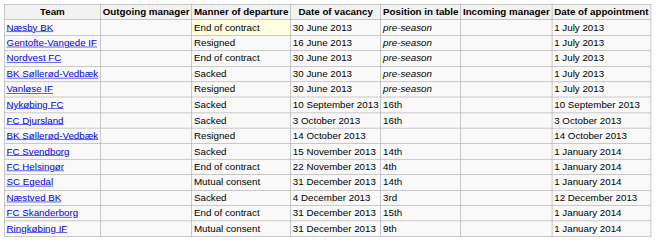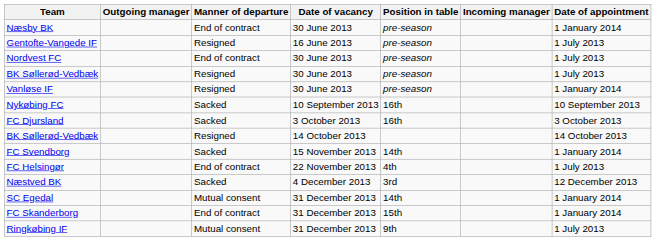 <table class="wikitable sortable">
 <tr>
 <th>Team</th>
 <th>Outgoing manager</th>
 <th>Manner of departure</th>
 <th>Date of vacancy</th>
 <th>Position in table</th>
 <th>Incoming manager</th>
 <th>Date of appointment</th>
 </tr>
 <tr>
 <td><a href='#'>Næsby BK</a></td>
 <td> </td>
-<td style="background: lightyellow;">End of contract</td>
+<td>End of contract</td>
 <td>30 June 2013</td>
 <td><em>pre-season</em></td>
 <td> </td>
-<td>1 July 2013</td>
+<td>1 January 2014</td>
 </tr>
 <tr>
 <td><a href='#'>Gentofte-Vangede IF</a></td>
 <td> </td>
 <td>Resigned</td>
 <td>16 June 2013</td>
 <td><em>pre-season</em></td>
 <td> </td>
 <td>1 July 2013</td>
 </tr>
 <tr>
 <td><a href='#'>Nordvest FC</a></td>
 <td> </td>
 <td>End of contract</td>
 <td>30 June 2013</td>
 <td><em>pre-season</em></td>
 <td> </td>
 <td>1 July 2013</td>
 </tr>
 <tr>
 <td><a href='#'>BK Søllerød-Vedbæk</a></td>
 <td> </td>
-<td>Sacked</td>
+<td>Resigned</td>
 <td>30 June 2013</td>
 <td><em>pre-season</em></td>
 <td> </td>
 <td>1 July 2013</td>
 </tr>
 <tr>
 <td><a href='#'>Vanløse IF</a></td>
 <td> </td>
 <td>Resigned</td>
 <td>30 June 2013</td>
 <td><em>pre-season</em></td>
 <td> </td>
-<td>1 July 2013</td>
+<td>1 January 2014</td>
 </tr>
 <tr>
 <td><a href='#'>Nykøbing FC</a></td>
 <td> </td>
 <td>Sacked</td>
 <td>10 September 2013</td>
 <td>16th</td>
 <td> </td>
 <td>10 September 2013</td>
 </tr>
 <tr>
 <td><a href='#'>FC Djursland</a></td>
 <td> </td>
 <td>Sacked</td>
 <td>3 October 2013</td>
 <td>16th</td>
 <td> </td>
 <td>3 October 2013</td>
 </tr>
 <tr>
 <td><a href='#'>BK Søllerød-Vedbæk</a></td>
 <td> </td>
 <td>Resigned</td>
 <td>14 October 2013</td>
 <td></td>
 <td> </td>
 <td>14 October 2013</td>
 </tr>
 <tr>
 <td><a href='#'>FC Svendborg</a></td>
 <td> </td>
 <td>Sacked</td>
 <td>15 November 2013</td>
 <td>14th</td>
 <td> </td>
 <td>1 January 2014</td>
 </tr>
 <tr>
 <td><a href='#'>FC Helsingør</a></td>
 <td> </td>
 <td>End of contract</td>
 <td>22 November 2013</td>
 <td>4th</td>
 <td> </td>
-<td>1 January 2014</td>
+<td>1 July 2013</td>
+</tr>
+<tr>
+<td><a href='#'>Næstved BK</a></td>
+<td> </td>
+<td>Sacked</td>
+<td>4 December 2013</td>
+<td>3rd</td>
+<td> </td>
+<td>12 December 2013</td>
 </tr>
 <tr>
 <td><a href='#'>SC Egedal</a></td>
 <td> </td>
 <td>Mutual consent</td>
 <td>31 December 2013</td>
 <td>14th</td>
 <td> </td>
 <td>1 January 2014</td>
-</tr>
-<tr>
-<td><a href='#'>Næstved BK</a></td>
-<td> </td>
-<td>Sacked</td>
-<td>4 December 2013</td>
-<td>3rd</td>
-<td> </td>
-<td>12 December 2013</td>
 </tr>
 <tr>
 <td><a href='#'>FC Skanderborg</a></td>
 <td> </td>
 <td>End of contract</td>
 <td>31 December 2013</td>
 <td>15th</td>
 <td> </td>
 <td>1 January 2014</td>
 </tr>
 <tr>
 <td><a href='#'>Ringkøbing IF</a></td>
 <td> </td>
 <td>Mutual consent</td>
 <td>31 December 2013</td>
 <td>9th</td>
 <td> <br> </td>
-<td>1 January 2014</td>
+<td>1 July 2013</td>
 </tr>
 </table>
